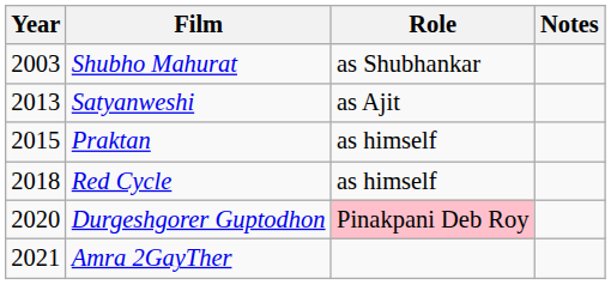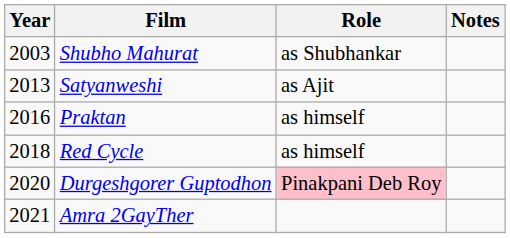 <table class="wikitable sortable">
 <tr>
 <th>Year</th>
 <th>Film</th>
 <th>Role</th>
 <th>Notes</th>
 </tr>
 <tr>
 <td>2003</td>
 <td><em><a href='#'>Shubho Mahurat</a></em></td>
 <td>as Shubhankar</td>
 <td></td>
 </tr>
 <tr>
 <td>2013</td>
 <td><em><a href='#'>Satyanweshi</a></em></td>
 <td>as Ajit</td>
 <td></td>
 </tr>
 <tr>
-<td>2015</td>
+<td>2016</td>
 <td><em><a href='#'>Praktan</a></em></td>
 <td>as himself</td>
 <td></td>
 </tr>
 <tr>
 <td>2018</td>
 <td><em><a href='#'>Red Cycle</a></em></td>
 <td>as himself</td>
 <td></td>
 </tr>
 <tr>
 <td>2020</td>
 <td><em><a href='#'>Durgeshgorer Guptodhon</a></em></td>
 <td style="background: pink;">Pinakpani Deb Roy</td>
 <td></td>
 </tr>
 <tr>
 <td>2021</td>
 <td><em><a href='#'>Amra 2GayTher</a></em></td>
 <td></td>
 <td></td>
 </tr>
 </table>
